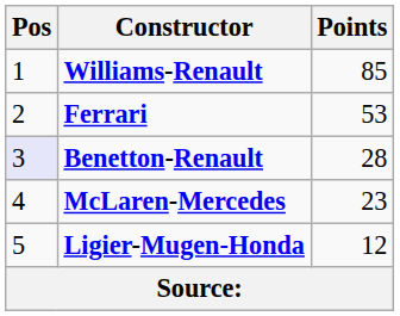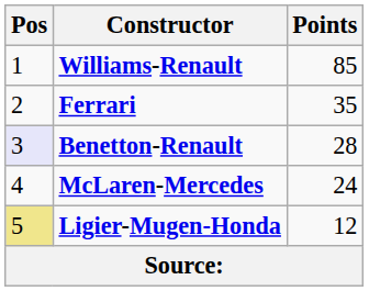 <table class="wikitable" style="font-size: 95%;">
 <tr>
 <th>Pos</th>
 <th>Constructor</th>
 <th>Points</th>
 </tr>
 <tr>
 <td>1</td>
 <td><strong> <a href='#'>Williams</a>-<a href='#'>Renault</a></strong></td>
 <td align="right">85</td>
 </tr>
 <tr>
 <td>2</td>
 <td><strong> <a href='#'>Ferrari</a></strong></td>
-<td align="right">53</td>
+<td align="right">35</td>
 </tr>
 <tr>
 <td style="background: lavender;">3</td>
 <td><strong> <a href='#'>Benetton</a>-<a href='#'>Renault</a></strong></td>
 <td align="right">28</td>
 </tr>
 <tr>
 <td>4</td>
 <td><strong> <a href='#'>McLaren</a>-<a href='#'>Mercedes</a></strong></td>
-<td align="right">23</td>
+<td align="right">24</td>
 </tr>
 <tr>
-<td>5</td>
+<td style="background: khaki;">5</td>
 <td><strong> <a href='#'>Ligier</a>-<a href='#'>Mugen-Honda</a></strong></td>
 <td align="right">12</td>
 </tr>
 <tr>
 <th colspan=4>Source: </th>
 </tr>
 </table>
